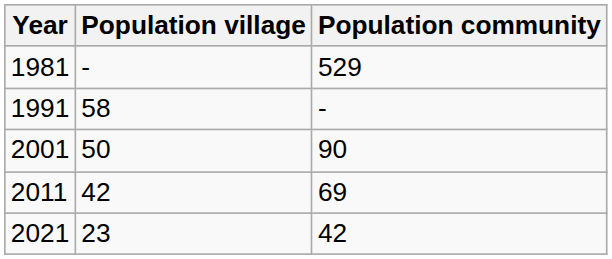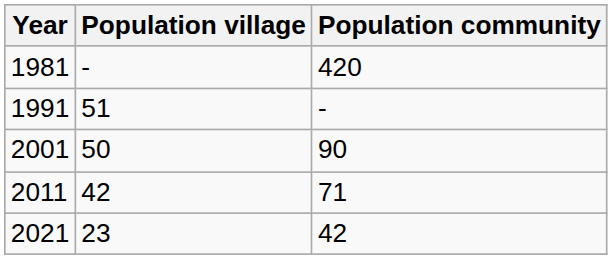 <table class="wikitable">
 <tr>
 <th>Year</th>
 <th>Population village</th>
 <th>Population community</th>
 </tr>
 <tr>
 <td>1981</td>
 <td>-</td>
-<td>529</td>
+<td>420</td>
 </tr>
 <tr>
 <td>1991</td>
-<td>58</td>
+<td>51</td>
 <td>-</td>
 </tr>
 <tr>
 <td>2001</td>
 <td>50</td>
 <td>90</td>
 </tr>
 <tr>
 <td>2011</td>
 <td>42</td>
-<td>69</td>
+<td>71</td>
 </tr>
 <tr>
 <td>2021</td>
 <td>23</td>
 <td>42</td>
 </tr>
 </table>
